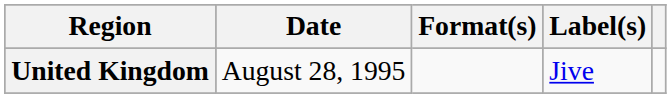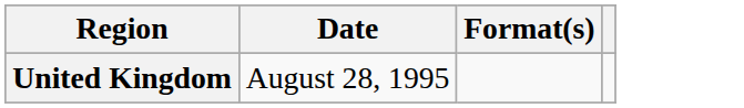 <table class="wikitable plainrowheaders">
 <tr>
 <th scope="col">Region</th>
 <th scope="col">Date</th>
 <th scope="col">Format(s)</th>
-<th scope="col">Label(s)</th>
 <th scope="col"></th>
 </tr>
 <tr>
 <th scope="row">United Kingdom</th>
 <td>August 28, 1995</td>
 <td></td>
-<td><a href='#'>Jive</a></td>
 <td></td>
 </tr>
 </table>
